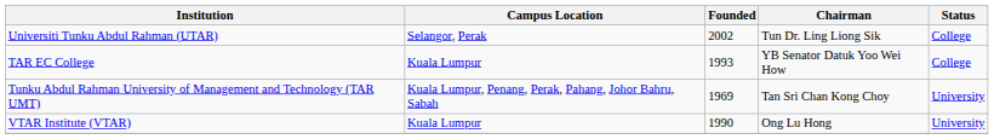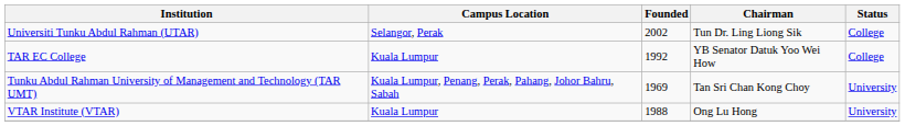 <table class="wikitable sortable">
 <tr>
 <th>Institution</th>
 <th>Campus Location</th>
 <th>Founded</th>
 <th>Chairman</th>
 <th>Status</th>
 </tr>
 <tr>
 <td><a href='#'>Universiti Tunku Abdul Rahman (UTAR)</a></td>
 <td><a href='#'>Selangor</a>, <a href='#'>Perak</a></td>
 <td>2002</td>
 <td>Tun Dr. Ling Liong Sik</td>
 <td><a href='#'>College</a></td>
 </tr>
 <tr>
 <td><a href='#'>TAR EC College</a></td>
 <td><a href='#'>Kuala Lumpur</a></td>
-<td>1993</td>
+<td>1992</td>
 <td>YB Senator Datuk Yoo Wei How</td>
 <td><a href='#'>College</a></td>
 </tr>
 <tr>
 <td><a href='#'>Tunku Abdul Rahman University of Management and Technology (TAR UMT)</a></td>
 <td><a href='#'>Kuala Lumpur</a>, <a href='#'>Penang</a>, <a href='#'>Perak</a>, <a href='#'>Pahang</a>, <a href='#'>Johor Bahru</a>, <a href='#'>Sabah</a></td>
 <td>1969</td>
 <td>Tan Sri Chan Kong Choy</td>
 <td><a href='#'>University</a></td>
 </tr>
 <tr>
 <td><a href='#'>VTAR Institute (VTAR)</a></td>
 <td><a href='#'>Kuala Lumpur</a></td>
-<td>1990</td>
+<td>1988</td>
 <td>Ong Lu Hong</td>
 <td><a href='#'>University</a></td>
 </tr>
 <tr>
 </tr>
 </table>
